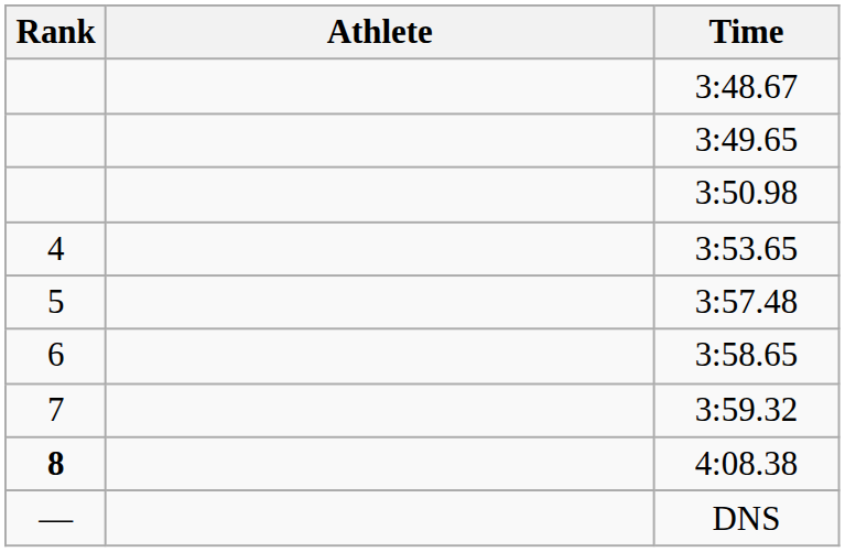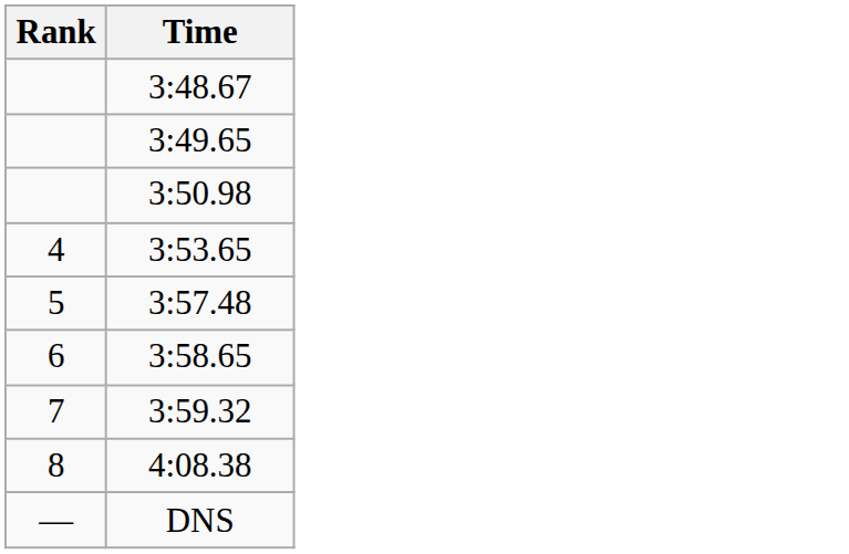 <table class=wikitable style="text-align:center">
 <tr>
 <th width=40>Rank</th>
-<th width=250>Athlete</th>
 <th width=80>Time</th>
 </tr>
 <tr>
 <td></td>
-<td align=left></td>
 <td>3:48.67</td>
 </tr>
 <tr>
 <td></td>
-<td align=left></td>
 <td>3:49.65</td>
 </tr>
 <tr>
 <td></td>
-<td align=left></td>
 <td>3:50.98</td>
 </tr>
 <tr>
 <td>4</td>
-<td align=left></td>
 <td>3:53.65</td>
 </tr>
 <tr>
 <td>5</td>
-<td align=left></td>
 <td>3:57.48</td>
 </tr>
 <tr>
 <td>6</td>
-<td align=left></td>
 <td>3:58.65</td>
 </tr>
 <tr>
 <td>7</td>
-<td align=left></td>
 <td>3:59.32</td>
 </tr>
 <tr>
-<td><strong>8</strong></td>
-<td align=left></td>
+<td>8</td>
 <td>4:08.38</td>
 </tr>
 <tr>
 <td>—</td>
-<td align=left></td>
 <td>DNS</td>
 </tr>
 </table>
